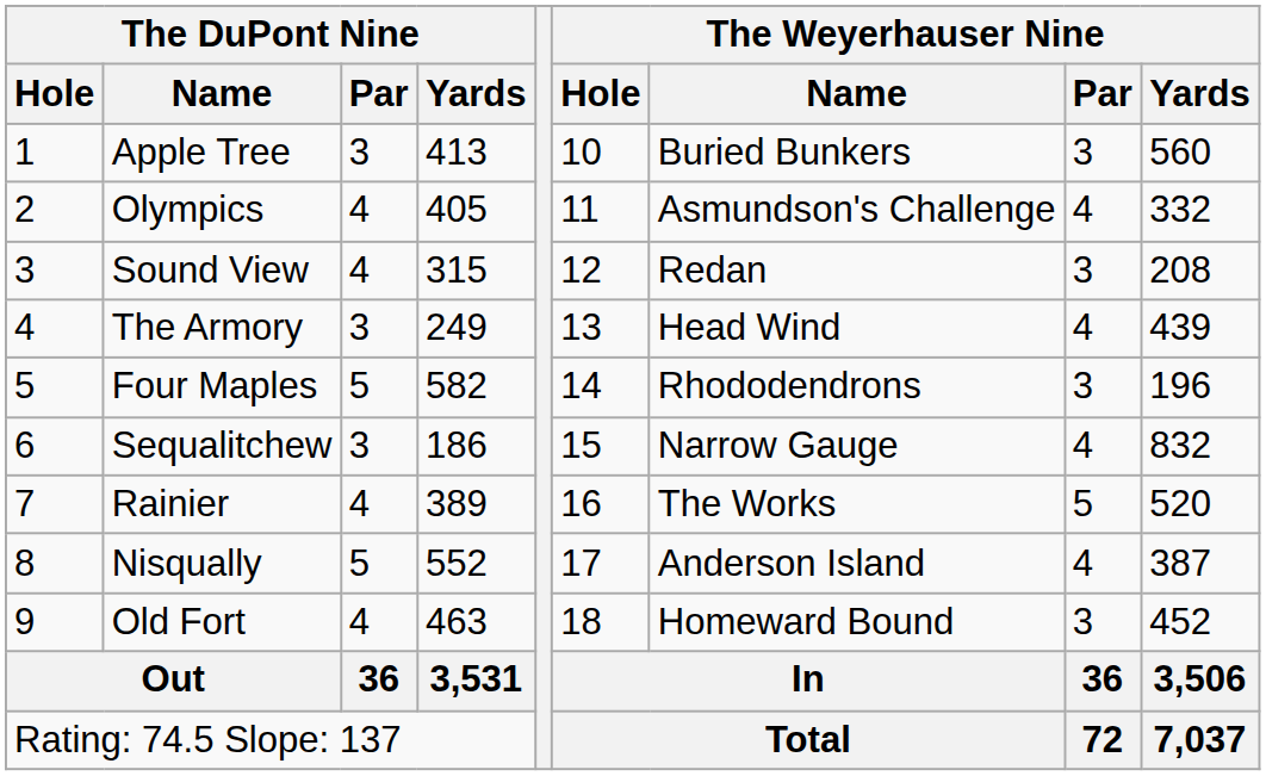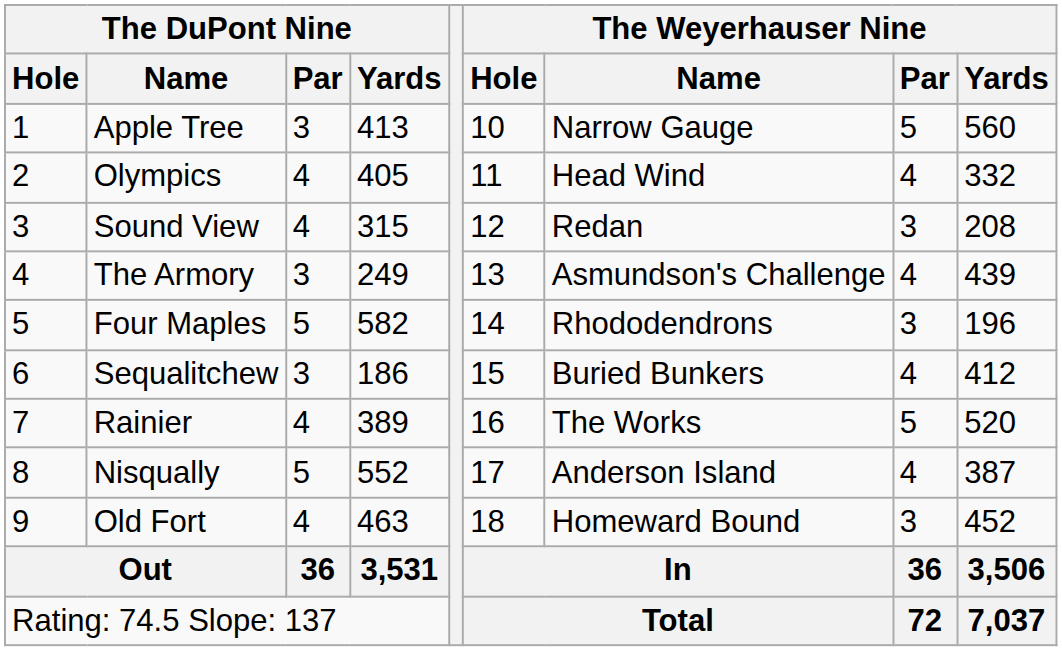 <table class="wikitable">
 <tr>
 <th colspan="4">The DuPont Nine</th>
 <th rowspan="13"></th>
 <th colspan="4">The Weyerhauser Nine</th>
 </tr>
 <tr>
 <th>Hole</th>
 <th>Name</th>
 <th>Par</th>
 <th>Yards</th>
 <th>Hole</th>
 <th>Name</th>
 <th>Par</th>
 <th>Yards</th>
 </tr>
 <tr>
 <td>1</td>
 <td>Apple Tree</td>
 <td>3</td>
 <td>413</td>
 <td>10</td>
-<td>Buried Bunkers</td>
-<td>3</td>
+<td>Narrow Gauge</td>
+<td>5</td>
 <td>560</td>
 </tr>
 <tr>
 <td>2</td>
 <td>Olympics</td>
 <td>4</td>
 <td>405</td>
 <td>11</td>
-<td>Asmundson's Challenge</td>
+<td>Head Wind</td>
 <td>4</td>
 <td>332</td>
 </tr>
 <tr>
 <td>3</td>
 <td>Sound View</td>
 <td>4</td>
 <td>315</td>
 <td>12</td>
 <td>Redan</td>
 <td>3</td>
 <td>208</td>
 </tr>
 <tr>
 <td>4</td>
 <td>The Armory</td>
 <td>3</td>
 <td>249</td>
 <td>13</td>
-<td>Head Wind</td>
+<td>Asmundson's Challenge</td>
 <td>4</td>
 <td>439</td>
 </tr>
 <tr>
 <td>5</td>
 <td>Four Maples</td>
 <td>5</td>
 <td>582</td>
 <td>14</td>
 <td>Rhododendrons</td>
 <td>3</td>
 <td>196</td>
 </tr>
 <tr>
 <td>6</td>
 <td>Sequalitchew</td>
 <td>3</td>
 <td>186</td>
 <td>15</td>
-<td>Narrow Gauge</td>
+<td>Buried Bunkers</td>
 <td>4</td>
-<td>832</td>
+<td>412</td>
 </tr>
 <tr>
 <td>7</td>
 <td>Rainier</td>
 <td>4</td>
 <td>389</td>
 <td>16</td>
 <td>The Works</td>
 <td>5</td>
 <td>520</td>
 </tr>
 <tr>
 <td>8</td>
 <td>Nisqually</td>
 <td>5</td>
 <td>552</td>
 <td>17</td>
 <td>Anderson Island</td>
 <td>4</td>
 <td>387</td>
 </tr>
 <tr>
 <td>9</td>
 <td>Old Fort</td>
 <td>4</td>
 <td>463</td>
 <td>18</td>
 <td>Homeward Bound</td>
 <td>3</td>
 <td>452</td>
 </tr>
 <tr>
 <th colspan="2">Out</th>
 <th>36</th>
 <th>3,531</th>
 <th colspan="2">In</th>
 <th>36</th>
 <th>3,506</th>
 </tr>
 <tr>
 <td colspan="4">Rating: 74.5 Slope: 137</td>
 <th colspan="2">Total</th>
 <th>72</th>
 <th>7,037</th>
 </tr>
 </table>
